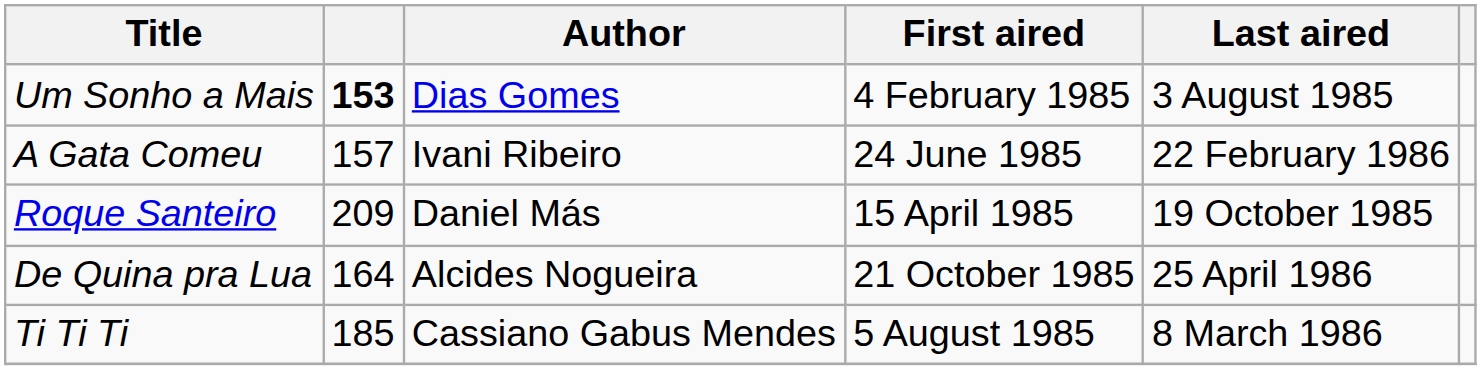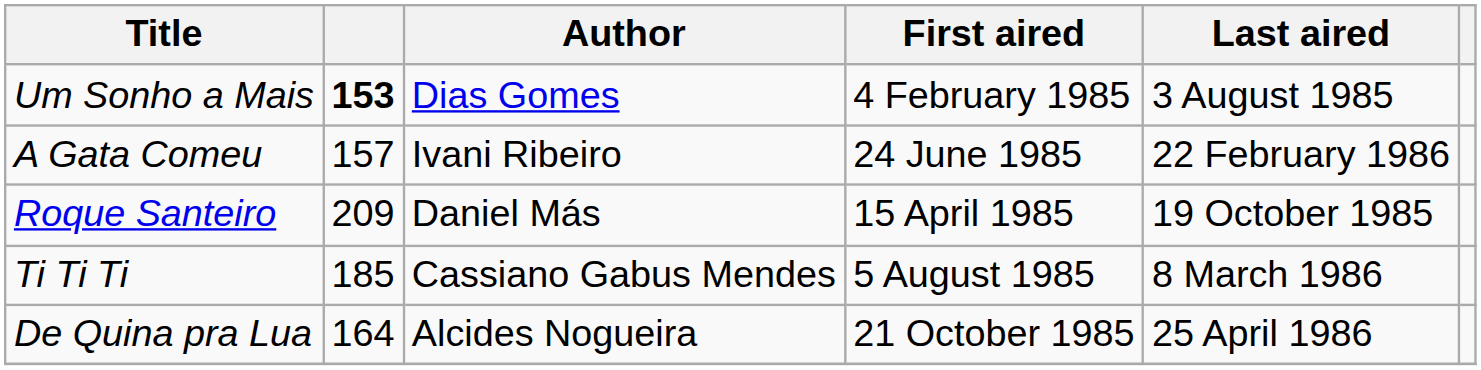 <table class="wikitable sortable">
 <tr>
 <th>Title</th>
 <th></th>
 <th>Author</th>
 <th>First aired</th>
 <th>Last aired</th>
 <th></th>
 </tr>
 <tr>
 <td><em>Um Sonho a Mais</em></td>
 <td><strong>153</strong></td>
 <td><a href='#'>Dias Gomes</a></td>
 <td>4 February 1985</td>
 <td>3 August 1985</td>
 <td></td>
 </tr>
 <tr>
 <td><em>A Gata Comeu</em></td>
 <td>157</td>
 <td>Ivani Ribeiro</td>
 <td>24 June 1985</td>
 <td>22 February 1986</td>
 <td></td>
 </tr>
 <tr>
 <td><em><a href='#'>Roque Santeiro</a></em></td>
 <td>209</td>
 <td>Daniel Más</td>
 <td>15 April 1985</td>
 <td>19 October 1985</td>
 <td></td>
 </tr>
 <tr>
+<td><em>Ti Ti Ti</em></td>
+<td>185</td>
+<td>Cassiano Gabus Mendes</td>
+<td>5 August 1985</td>
+<td>8 March 1986</td>
+<td></td>
+</tr>
+<tr>
 <td><em>De Quina pra Lua</em></td>
 <td>164</td>
 <td>Alcides Nogueira</td>
 <td>21 October 1985</td>
 <td>25 April 1986</td>
 <td></td>
 </tr>
 <tr>
-<td><em>Ti Ti Ti</em></td>
-<td>185</td>
-<td>Cassiano Gabus Mendes</td>
-<td>5 August 1985</td>
-<td>8 March 1986</td>
-<td></td>
-</tr>
-<tr>
 </tr>
 </table>
